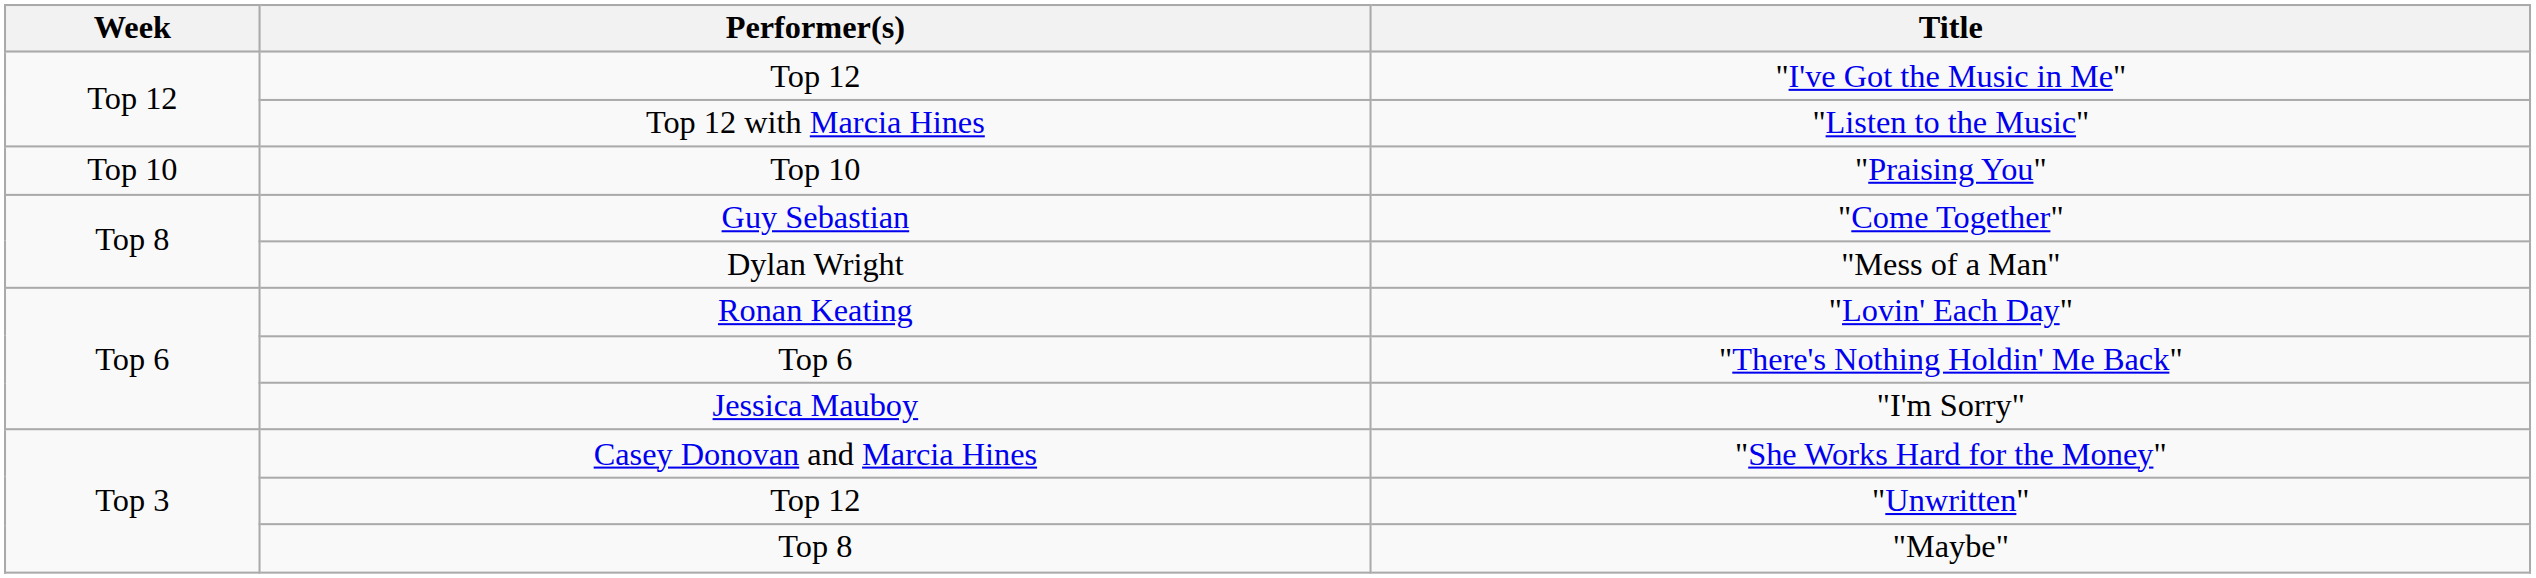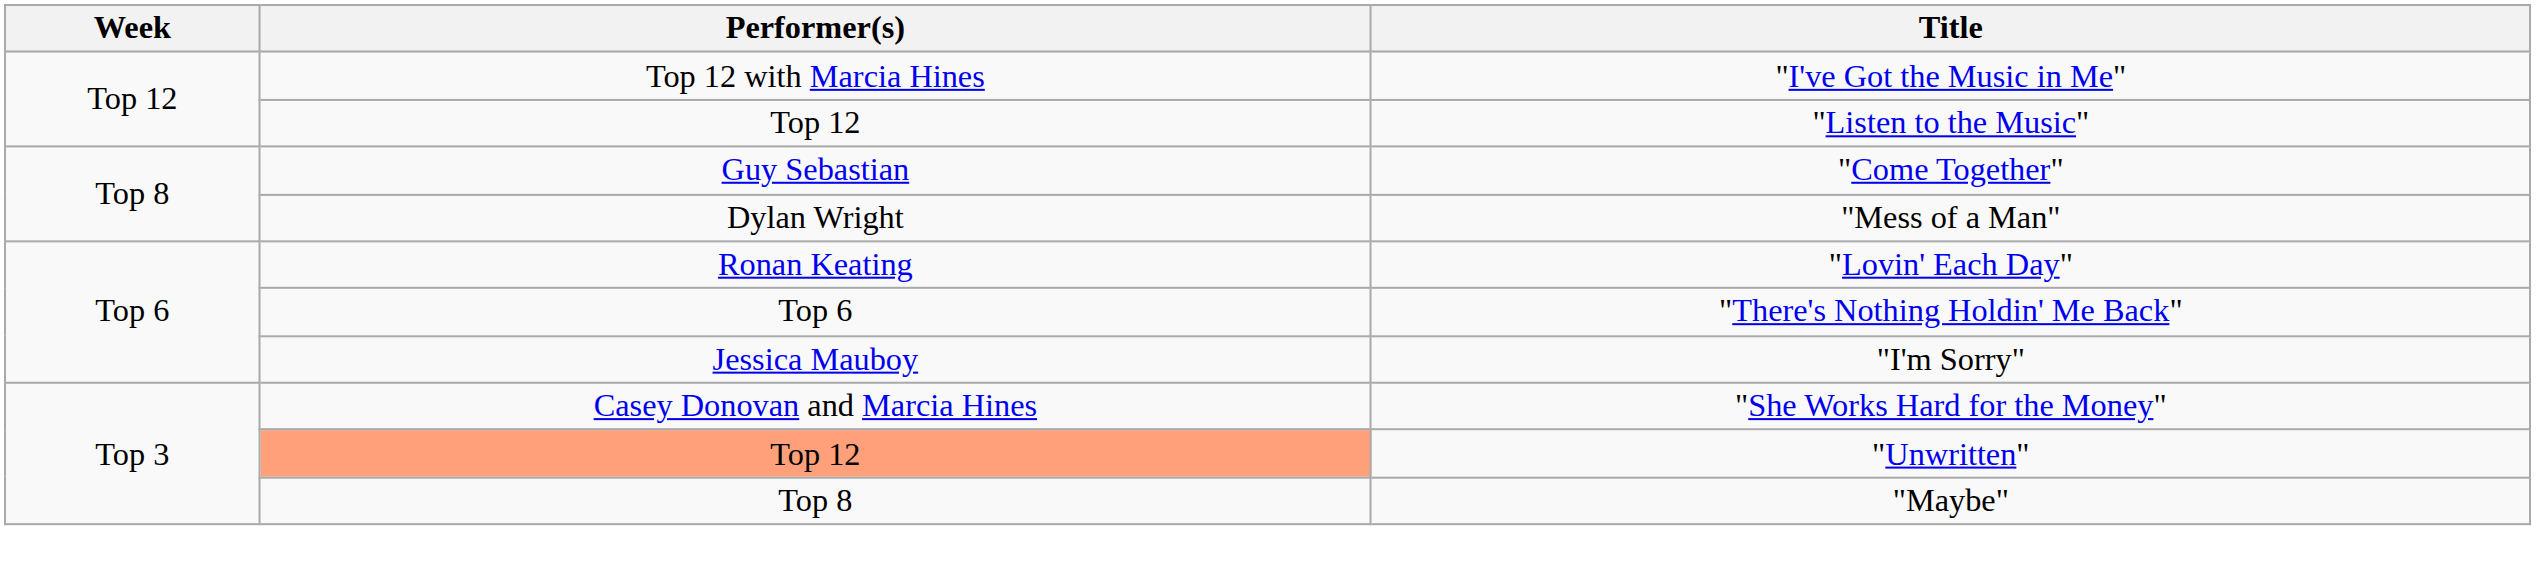 <table class="wikitable sortable mw-collapsible mw-collapsed plainrowheaders" style="text-align:center; line-height:16px; width:99%;">
 <tr style="background:#ccc; text-align:center;">
 <th>Week</th>
 <th>Performer(s)</th>
 <th>Title</th>
 </tr>
 <tr>
 <td rowspan="2">Top 12</td>
-<td>Top 12</td>
+<td>Top 12 with <a href='#'>Marcia Hines</a></td>
 <td>"<a href='#'>I've Got the Music in Me</a>"</td>
 </tr>
 <tr>
-<td>Top 12 with <a href='#'>Marcia Hines</a></td>
+<td>Top 12</td>
 <td>"<a href='#'>Listen to the Music</a>"</td>
-</tr>
-<tr>
-<td>Top 10</td>
-<td>Top 10</td>
-<td>"<a href='#'>Praising You</a>"</td>
 </tr>
 <tr>
 <td rowspan="2">Top 8</td>
 <td><a href='#'>Guy Sebastian</a></td>
 <td>"<a href='#'>Come Together</a>"</td>
 </tr>
 <tr>
 <td>Dylan Wright</td>
 <td>"Mess of a Man"</td>
 </tr>
 <tr>
 <td rowspan="3">Top 6</td>
 <td><a href='#'>Ronan Keating</a></td>
 <td>"<a href='#'>Lovin' Each Day</a>"</td>
 </tr>
 <tr>
 <td>Top 6</td>
 <td>"<a href='#'>There's Nothing Holdin' Me Back</a>"</td>
 </tr>
 <tr>
 <td><a href='#'>Jessica Mauboy</a></td>
 <td>"I'm Sorry"</td>
 </tr>
 <tr>
 <td rowspan="3">Top 3</td>
 <td><a href='#'>Casey Donovan</a> and <a href='#'>Marcia Hines</a></td>
 <td>"<a href='#'>She Works Hard for the Money</a>"</td>
 </tr>
 <tr>
-<td>Top 12</td>
+<td style="background: lightsalmon;">Top 12</td>
 <td>"<a href='#'>Unwritten</a>"</td>
 </tr>
 <tr>
 <td>Top 8</td>
 <td>"Maybe"</td>
 </tr>
 </table>
